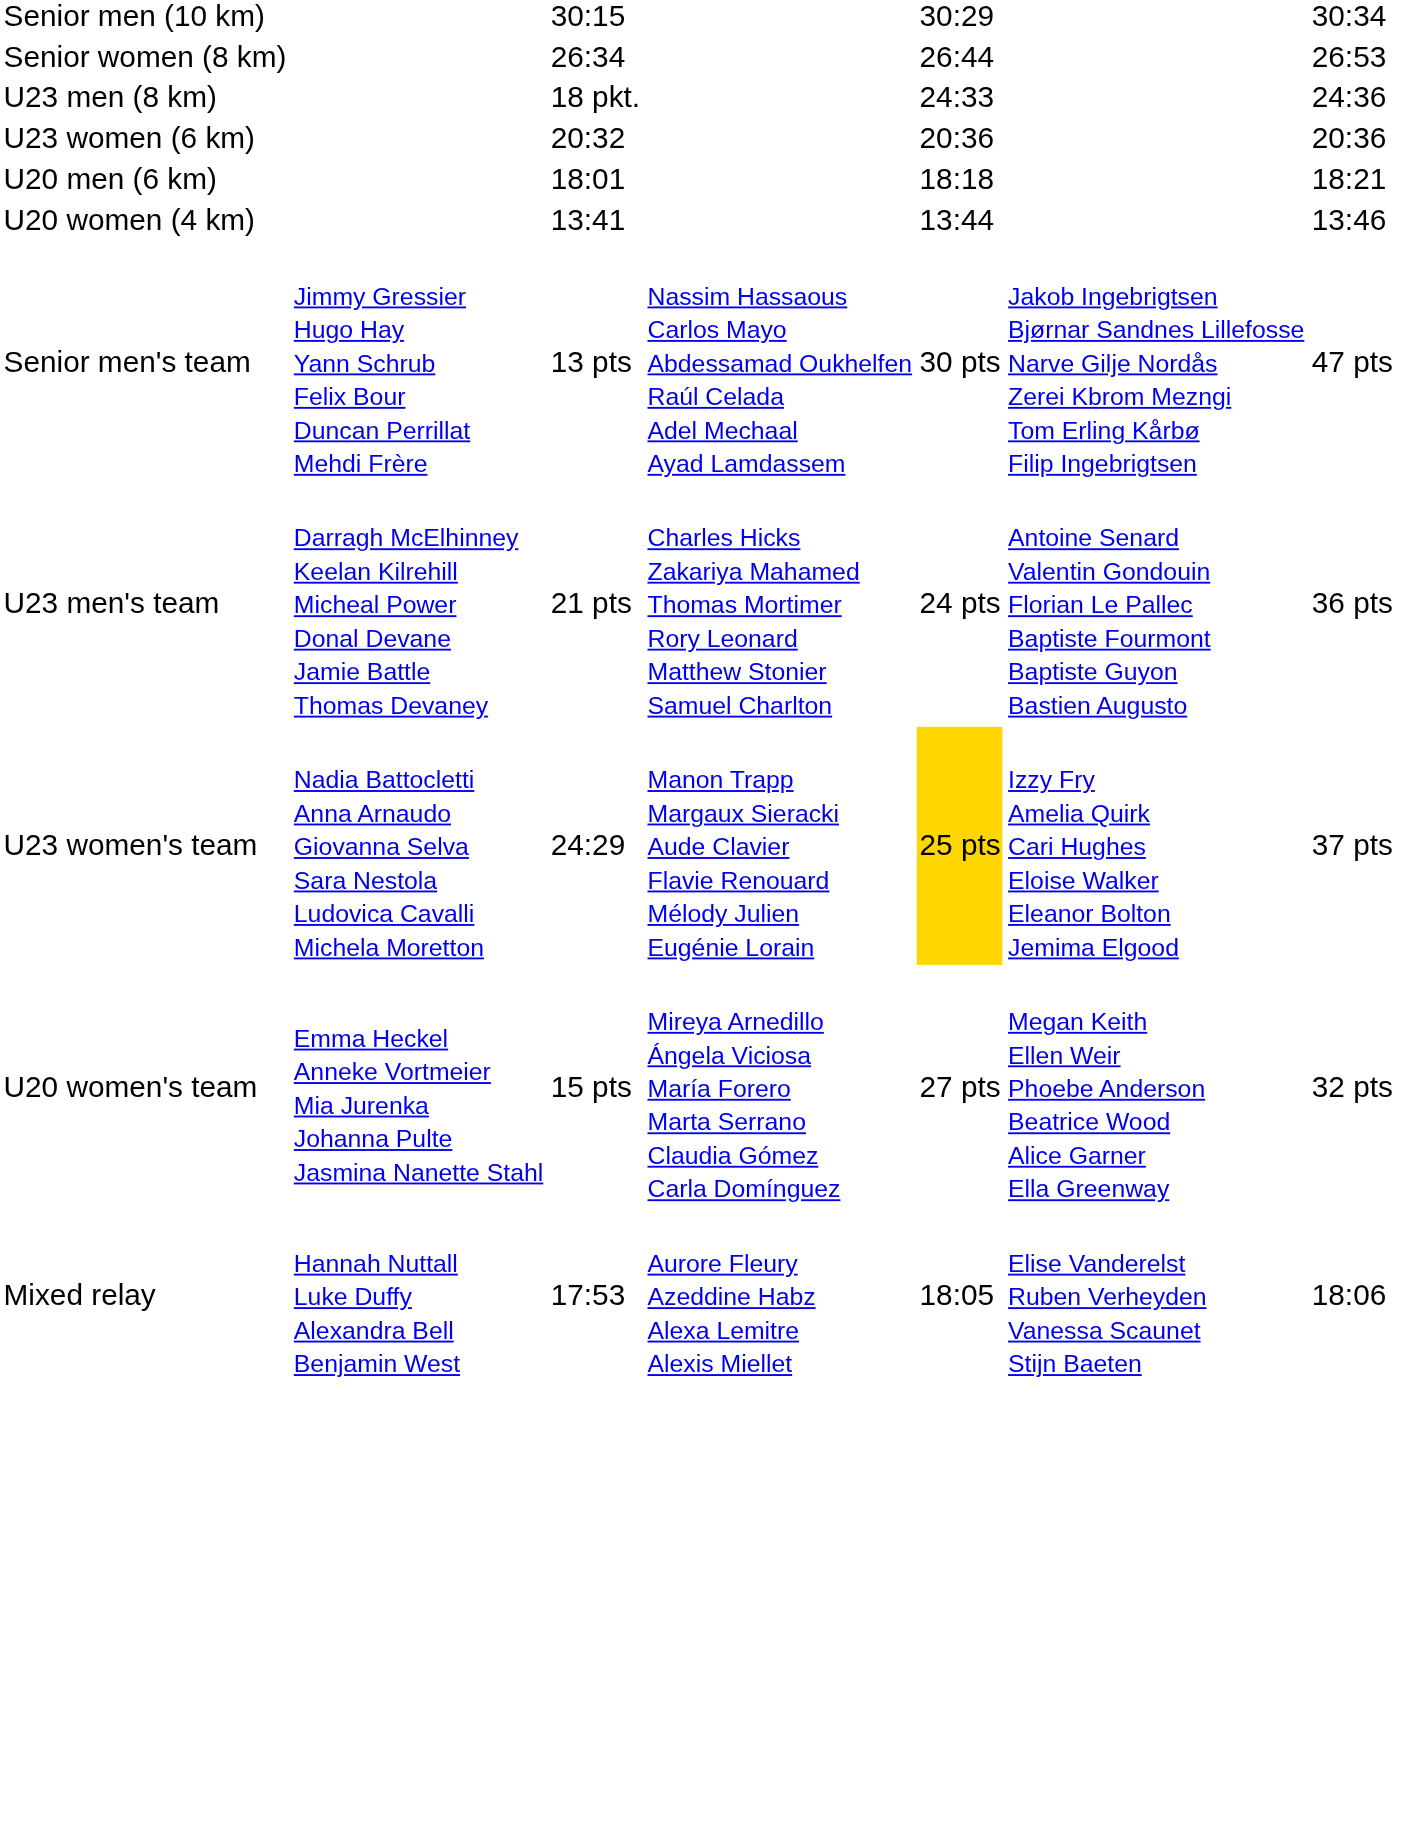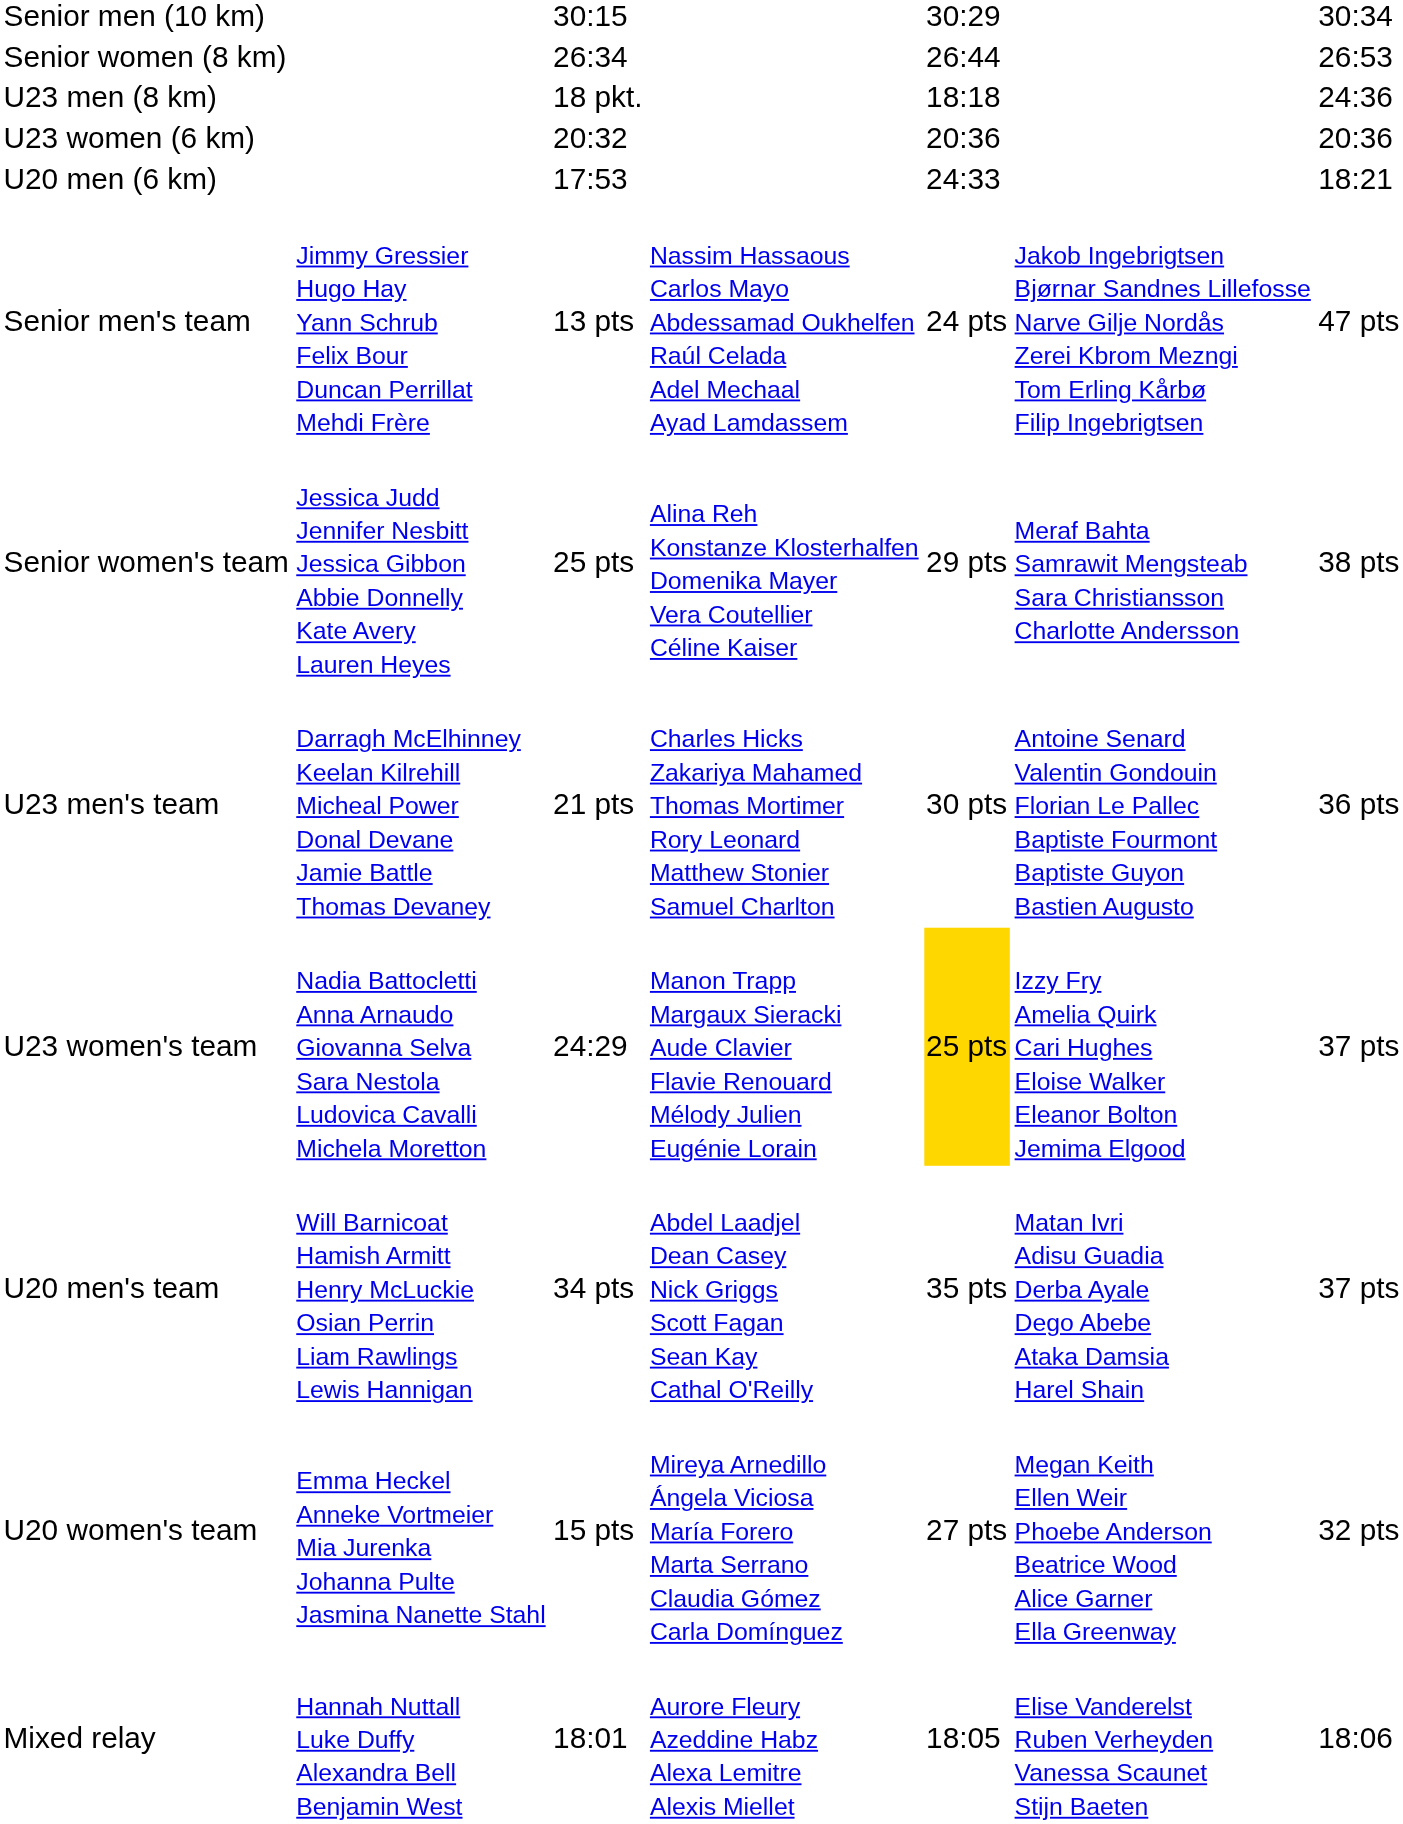 <table>
 <tr>
 <td>Senior men (10 km)</td>
 <td></td>
 <td>30:15</td>
 <td></td>
 <td>30:29</td>
 <td></td>
 <td>30:34</td>
 </tr>
 <tr>
 <td>Senior women (8 km)</td>
 <td></td>
 <td>26:34</td>
 <td></td>
 <td>26:44</td>
 <td></td>
 <td>26:53</td>
 </tr>
 <tr>
 <td>U23 men (8 km)</td>
 <td></td>
 <td>18 pkt.</td>
 <td></td>
-<td>24:33</td>
+<td>18:18</td>
 <td></td>
 <td>24:36</td>
 </tr>
 <tr>
 <td>U23 women (6 km)</td>
 <td></td>
 <td>20:32</td>
 <td></td>
 <td>20:36</td>
 <td></td>
 <td>20:36</td>
 </tr>
 <tr>
 <td>U20 men (6 km)</td>
 <td></td>
-<td>18:01</td>
+<td>17:53</td>
 <td></td>
-<td>18:18</td>
+<td>24:33</td>
 <td></td>
 <td>18:21</td>
-</tr>
-<tr>
-<td>U20 women (4 km)</td>
-<td></td>
-<td>13:41</td>
-<td></td>
-<td>13:44</td>
-<td></td>
-<td>13:46</td>
 </tr>
 <tr>
 <td>Senior men's team</td>
 <td><small><br><a href='#'>Jimmy Gressier</a><br><a href='#'>Hugo Hay</a><br><a href='#'>Yann Schrub</a><br><a href='#'>Felix Bour</a><br><a href='#'>Duncan Perrillat</a><br><a href='#'>Mehdi Frère</a></small></td>
 <td>13 pts</td>
 <td><small><br><a href='#'>Nassim Hassaous</a><br><a href='#'>Carlos Mayo</a><br><a href='#'>Abdessamad Oukhelfen</a><br><a href='#'>Raúl Celada</a><br><a href='#'>Adel Mechaal</a><br><a href='#'>Ayad Lamdassem</a></small></td>
-<td>30 pts</td>
+<td>24 pts</td>
 <td><small><br><a href='#'>Jakob Ingebrigtsen</a><br><a href='#'>Bjørnar Sandnes Lillefosse</a><br><a href='#'>Narve Gilje Nordås</a><br><a href='#'>Zerei Kbrom Mezngi</a><br><a href='#'>Tom Erling Kårbø</a><br><a href='#'>Filip Ingebrigtsen</a></small></td>
 <td>47 pts</td>
+</tr>
+<tr>
+<td>Senior women's team</td>
+<td><small><br><a href='#'>Jessica Judd</a><br><a href='#'>Jennifer Nesbitt</a><br><a href='#'>Jessica Gibbon</a><br><a href='#'>Abbie Donnelly</a><br><a href='#'>Kate Avery</a><br><a href='#'>Lauren Heyes</a></small></td>
+<td>25 pts</td>
+<td><small><br><a href='#'>Alina Reh</a><br><a href='#'>Konstanze Klosterhalfen</a><br><a href='#'>Domenika Mayer</a><br><a href='#'>Vera Coutellier</a><br><a href='#'>Céline Kaiser</a></small></td>
+<td>29 pts</td>
+<td><small><br><a href='#'>Meraf Bahta</a><br><a href='#'>Samrawit Mengsteab</a><br><a href='#'>Sara Christiansson</a><br><a href='#'>Charlotte Andersson</a></small></td>
+<td>38 pts</td>
 </tr>
 <tr>
 <td>U23 men's team</td>
 <td><small><br><a href='#'>Darragh McElhinney</a><br><a href='#'>Keelan Kilrehill</a><br><a href='#'>Micheal Power</a><br><a href='#'>Donal Devane</a><br><a href='#'>Jamie Battle</a><br><a href='#'>Thomas Devaney</a></small></td>
 <td>21 pts</td>
 <td><small><br><a href='#'>Charles Hicks</a><br><a href='#'>Zakariya Mahamed</a><br><a href='#'>Thomas Mortimer</a><br><a href='#'>Rory Leonard</a><br><a href='#'>Matthew Stonier</a><br><a href='#'>Samuel Charlton</a></small></td>
-<td>24 pts</td>
+<td>30 pts</td>
 <td><small><br><a href='#'>Antoine Senard</a><br><a href='#'>Valentin Gondouin</a><br><a href='#'>Florian Le Pallec</a><br><a href='#'>Baptiste Fourmont</a><br><a href='#'>Baptiste Guyon</a><br><a href='#'>Bastien Augusto</a></small></td>
 <td>36 pts</td>
 </tr>
 <tr>
 <td>U23 women's team</td>
 <td><small><br><a href='#'>Nadia Battocletti</a><br><a href='#'>Anna Arnaudo</a><br><a href='#'>Giovanna Selva</a><br><a href='#'>Sara Nestola</a><br><a href='#'>Ludovica Cavalli</a><br><a href='#'>Michela Moretton</a></small></td>
 <td>24:29</td>
 <td><small><br><a href='#'>Manon Trapp</a><br><a href='#'>Margaux Sieracki</a><br><a href='#'>Aude Clavier</a><br><a href='#'>Flavie Renouard</a><br><a href='#'>Mélody Julien</a><br><a href='#'>Eugénie Lorain</a></small></td>
 <td style="background: gold;">25 pts</td>
 <td><small><br><a href='#'>Izzy Fry</a><br><a href='#'>Amelia Quirk</a><br><a href='#'>Cari Hughes</a><br><a href='#'>Eloise Walker</a><br><a href='#'>Eleanor Bolton</a><br><a href='#'>Jemima Elgood</a></small></td>
+<td>37 pts</td>
+</tr>
+<tr>
+<td>U20 men's team</td>
+<td><small><br><a href='#'>Will Barnicoat</a><br><a href='#'>Hamish Armitt</a><br><a href='#'>Henry McLuckie</a><br><a href='#'>Osian Perrin</a><br><a href='#'>Liam Rawlings</a><br><a href='#'>Lewis Hannigan</a></small></td>
+<td>34 pts</td>
+<td><small><br><a href='#'>Abdel Laadjel</a><br><a href='#'>Dean Casey</a><br><a href='#'>Nick Griggs</a><br><a href='#'>Scott Fagan</a><br><a href='#'>Sean Kay</a><br><a href='#'>Cathal O'Reilly</a></small></td>
+<td>35 pts</td>
+<td><small><br><a href='#'>Matan Ivri</a><br><a href='#'>Adisu Guadia</a><br><a href='#'>Derba Ayale</a><br><a href='#'>Dego Abebe</a><br><a href='#'>Ataka Damsia</a><br><a href='#'>Harel Shain</a></small></td>
 <td>37 pts</td>
 </tr>
 <tr>
 <td>U20 women's team</td>
 <td><small><br><a href='#'>Emma Heckel</a><br><a href='#'>Anneke Vortmeier</a><br><a href='#'>Mia Jurenka</a><br><a href='#'>Johanna Pulte</a><br><a href='#'>Jasmina Nanette Stahl</a></small></td>
 <td>15 pts</td>
 <td><small><br><a href='#'>Mireya Arnedillo</a><br><a href='#'>Ángela Viciosa</a><br><a href='#'>María Forero</a><br><a href='#'>Marta Serrano</a><br><a href='#'>Claudia Gómez</a><br><a href='#'>Carla Domínguez</a> </small></td>
 <td>27 pts</td>
 <td><small><br><a href='#'>Megan Keith</a><br><a href='#'>Ellen Weir</a><br><a href='#'>Phoebe Anderson</a><br><a href='#'>Beatrice Wood</a><br><a href='#'>Alice Garner</a><br><a href='#'>Ella Greenway</a></small></td>
 <td>32 pts</td>
 </tr>
 <tr>
 <td>Mixed relay</td>
 <td><small><br><a href='#'>Hannah Nuttall</a><br><a href='#'>Luke Duffy</a><br><a href='#'>Alexandra Bell</a><br><a href='#'>Benjamin West</a></small></td>
-<td>17:53</td>
+<td>18:01</td>
 <td><small><br><a href='#'>Aurore Fleury</a><br><a href='#'>Azeddine Habz</a><br><a href='#'>Alexa Lemitre</a><br><a href='#'>Alexis Miellet</a></small></td>
 <td>18:05</td>
 <td><small><br><a href='#'>Elise Vanderelst</a><br><a href='#'>Ruben Verheyden</a><br><a href='#'>Vanessa Scaunet</a><br><a href='#'>Stijn Baeten</a></small></td>
 <td>18:06</td>
 </tr>
 </table>
